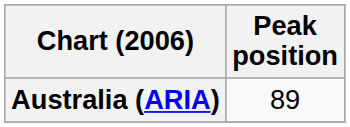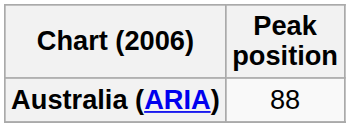 <table class="wikitable sortable plainrowheaders" style="text-align:center">
 <tr>
 <th scope="col">Chart (2006)</th>
 <th scope="col">Peak<br>position</th>
 </tr>
 <tr>
 <th scope="row">Australia (<a href='#'>ARIA</a>)</th>
-<td>89</td>
+<td>88</td>
 </tr>
 <tr>
 </tr>
 <tr>
 </tr>
 </table>
